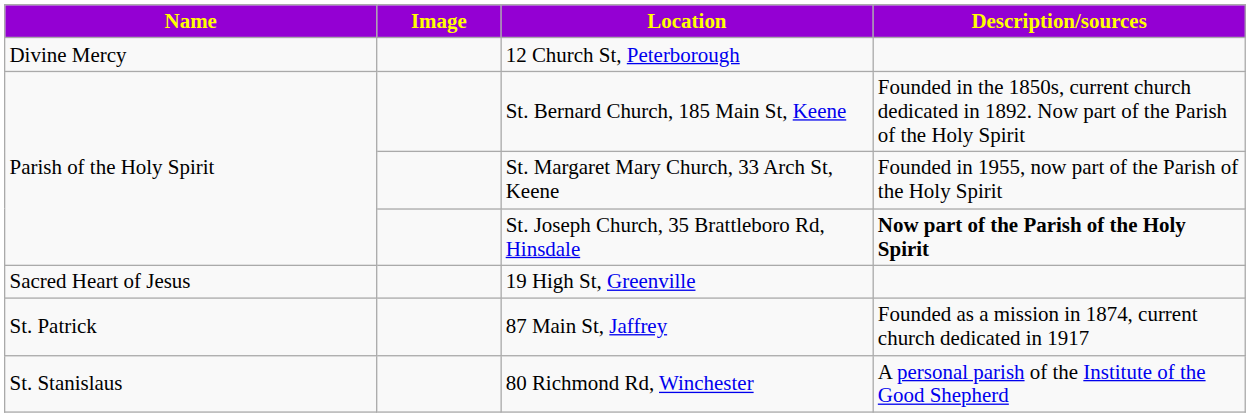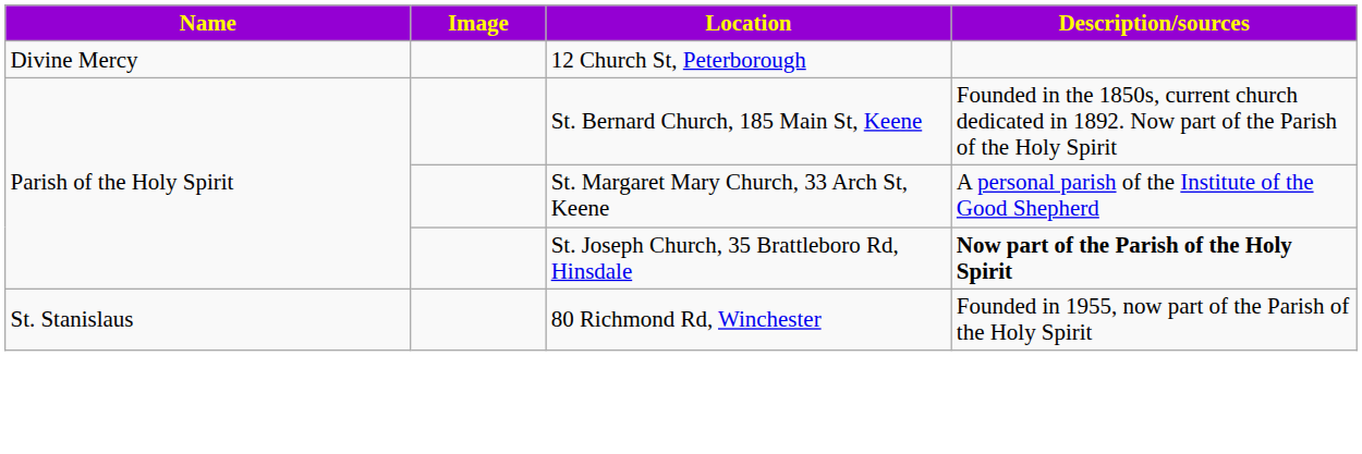 <table class="wikitable sortable" style="width:75%">
 <tr>
 <th style="background:darkviolet; color:yellow;" width="30%"><strong>Name</strong></th>
 <th style="background:darkviolet; color:yellow;" width="10%"><strong>Image</strong></th>
 <th style="background:darkviolet; color:yellow;" width="30%"><strong>Location</strong></th>
 <th style="background:darkviolet; color:yellow;" width="30%"><strong>Description/sources</strong></th>
 </tr>
 <tr>
 <td>Divine Mercy</td>
 <td></td>
 <td>12 Church St, <a href='#'>Peterborough</a></td>
 <td></td>
 </tr>
 <tr>
 <td rowspan=3>Parish of the Holy Spirit</td>
 <td></td>
 <td>St. Bernard Church, 185 Main St, <a href='#'>Keene</a></td>
 <td>Founded in the 1850s, current church dedicated in 1892. Now part of the Parish of the Holy Spirit</td>
 </tr>
 <tr>
 <td></td>
 <td>St. Margaret Mary Church, 33 Arch St, Keene</td>
-<td>Founded in 1955, now part of the Parish of the Holy Spirit</td>
+<td>A <a href='#'>personal parish</a> of the <a href='#'>Institute of the Good Shepherd</a></td>
 </tr>
 <tr>
 <td></td>
 <td>St. Joseph Church, 35 Brattleboro Rd, <a href='#'>Hinsdale</a></td>
 <td><strong>Now part of the Parish of the Holy Spirit</strong></td>
 </tr>
 <tr>
-<td>Sacred Heart of Jesus</td>
-<td></td>
-<td>19 High St, <a href='#'>Greenville</a></td>
-<td></td>
-</tr>
-<tr>
-<td>St. Patrick</td>
-<td></td>
-<td>87 Main St, <a href='#'>Jaffrey</a></td>
-<td>Founded as a mission in 1874, current church dedicated in 1917</td>
-</tr>
-<tr>
 <td>St. Stanislaus</td>
 <td></td>
 <td>80 Richmond Rd, <a href='#'>Winchester</a></td>
-<td>A <a href='#'>personal parish</a> of the <a href='#'>Institute of the Good Shepherd</a></td>
+<td>Founded in 1955, now part of the Parish of the Holy Spirit</td>
 </tr>
 </table>
